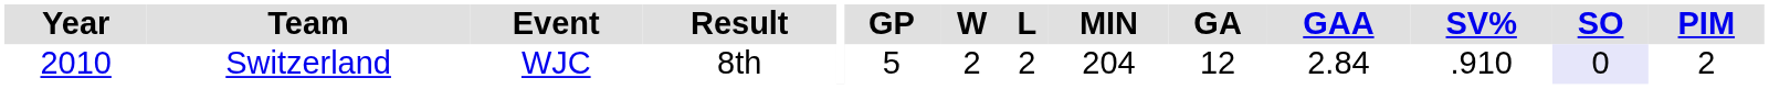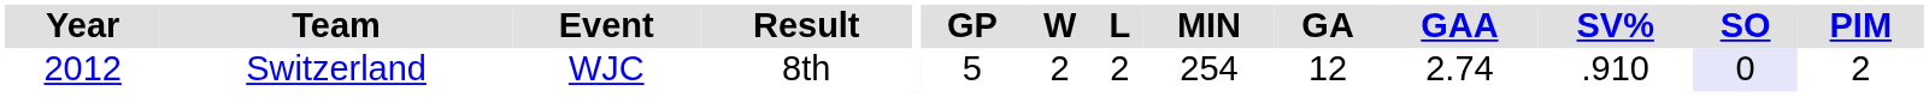 <table border="0" cellpadding="1" cellspacing="0" ID="Table3" style="text-align:center; width:55em">
 <tr ALIGN="center" bgcolor="#e0e0e0">
 <th>Year</th>
 <th>Team</th>
 <th>Event</th>
 <th>Result</th>
 <th rowspan="99" bgcolor="#ffffff"></th>
 <th>GP</th>
 <th>W</th>
 <th>L</th>
 <th>MIN</th>
 <th>GA</th>
 <th><a href='#'>GAA</a></th>
 <th><a href='#'>SV%</a></th>
 <th><a href='#'>SO</a></th>
 <th><a href='#'>PIM</a></th>
 </tr>
 <tr>
-<td><a href='#'>2010</a></td>
+<td><a href='#'>2012</a></td>
 <td><a href='#'>Switzerland</a></td>
 <td><a href='#'>WJC</a></td>
 <td>8th</td>
 <td>5</td>
 <td>2</td>
 <td>2</td>
-<td>204</td>
+<td>254</td>
 <td>12</td>
-<td>2.84</td>
+<td>2.74</td>
 <td>.910</td>
 <td style="background: lavender;">0</td>
 <td>2</td>
 </tr>
 </table>
